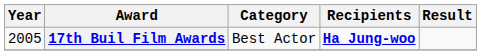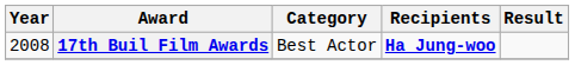 <table class="wikitable plainrowheaders sortable">
 <tr>
 <th scope="col">Year</th>
 <th scope="col">Award</th>
 <th scope="col">Category</th>
 <th scope="col">Recipients</th>
 <th scope="col">Result</th>
 </tr>
 <tr>
-<td>2005</td>
+<td>2008</td>
 <th scope="row"><a href='#'>17th Buil Film Awards</a></th>
 <td>Best Actor</td>
 <td><strong><a href='#'>Ha Jung-woo</a></strong></td>
 <td></td>
 </tr>
 <tr>
 </tr>
 </table>
